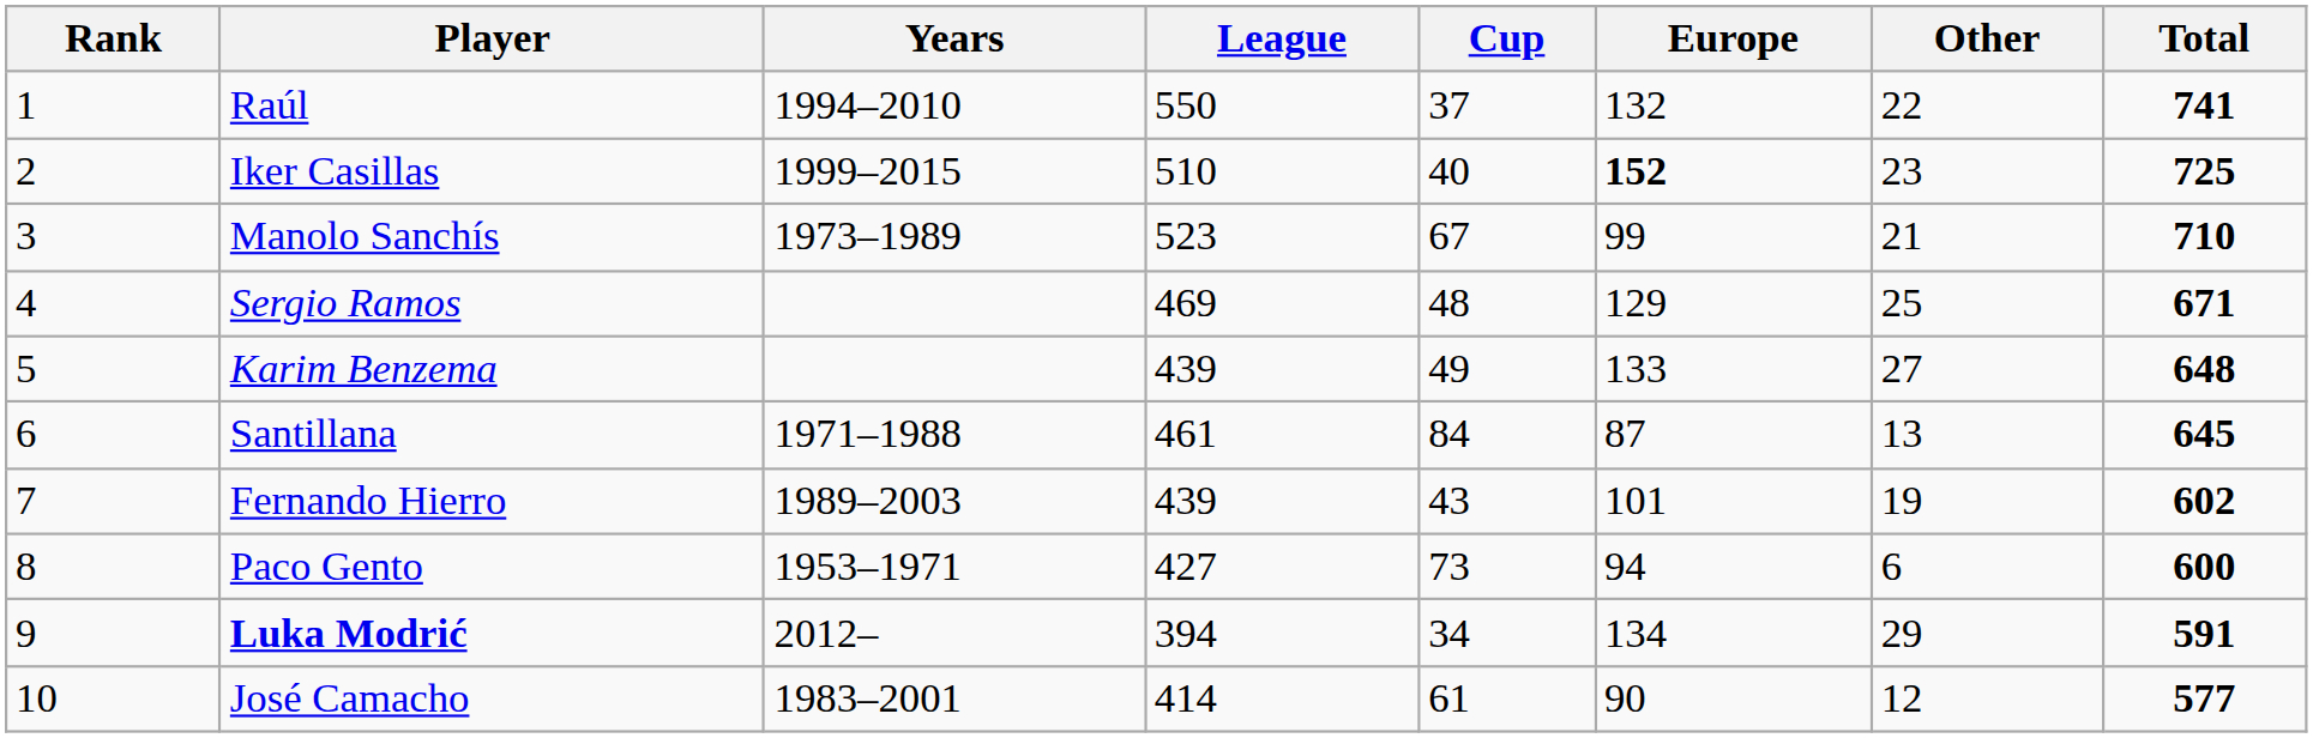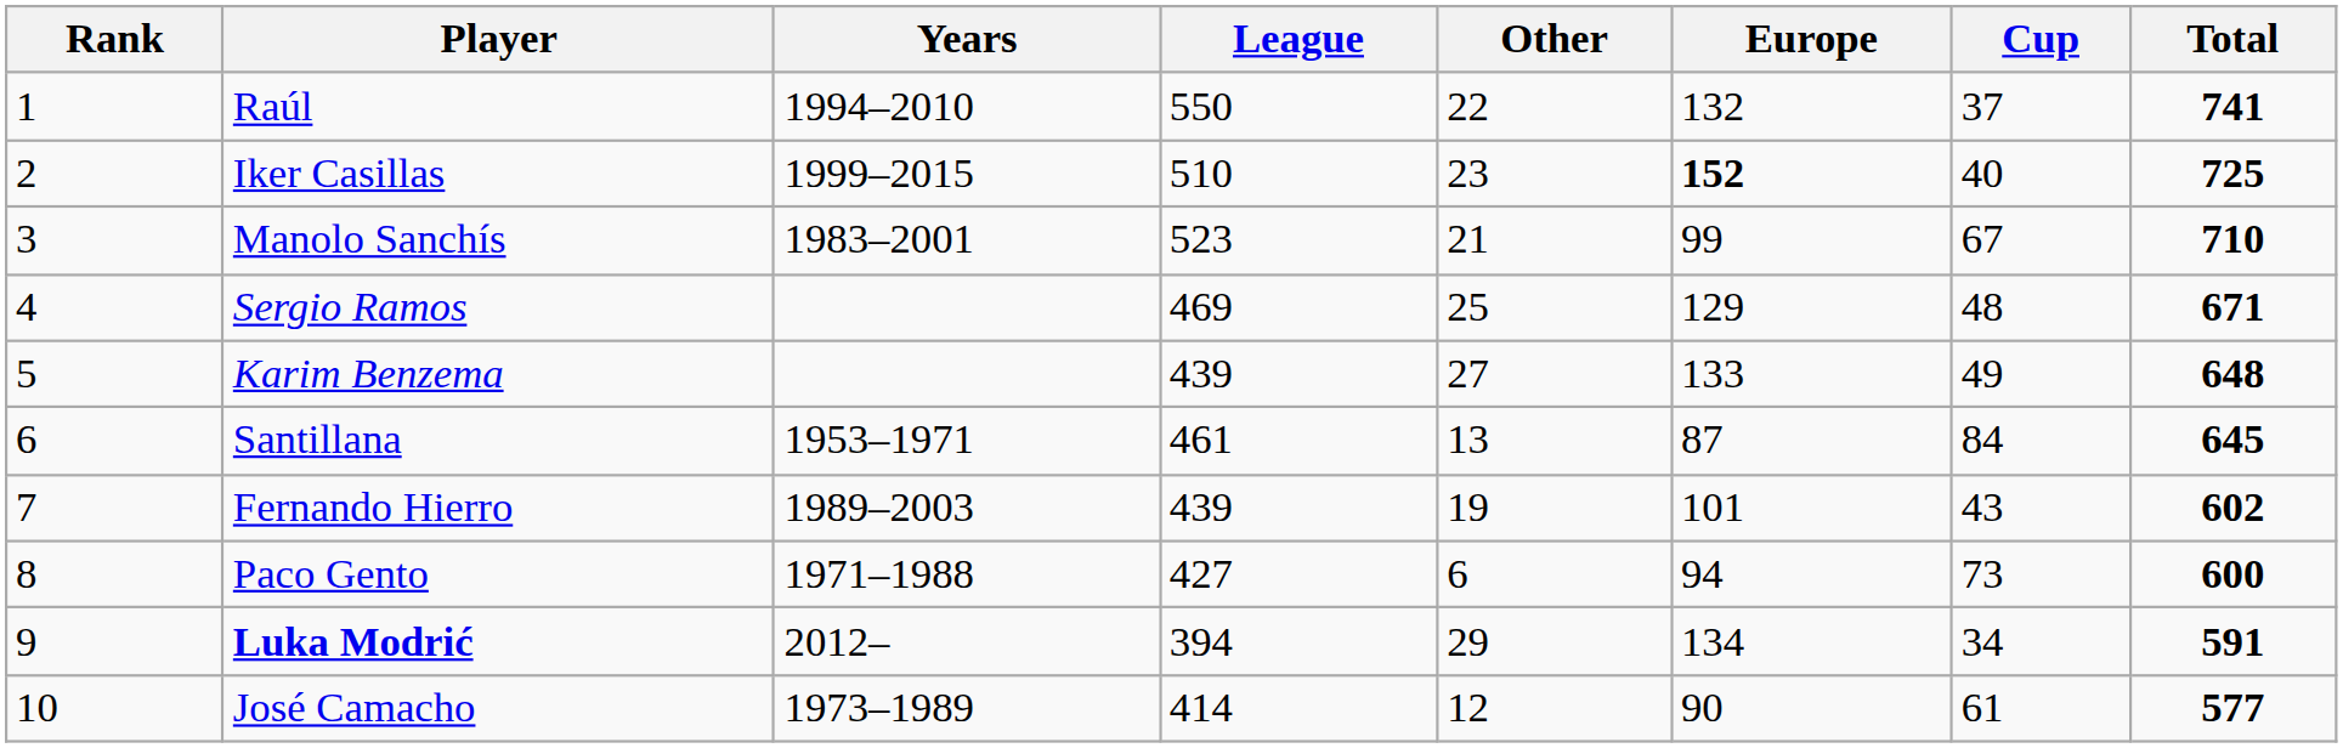 <table class="wikitable sortable" style="text-align:left; width:70%;">
 <tr>
 <th>Rank</th>
 <th>Player</th>
 <th>Years</th>
 <th><a href='#'>League</a></th>
+<th>Other</th>
+<th>Europe</th>
 <th><a href='#'>Cup</a></th>
-<th>Europe</th>
-<th>Other</th>
 <th>Total</th>
 </tr>
 <tr>
 <td>1</td>
 <td> <a href='#'>Raúl</a></td>
 <td>1994–2010</td>
 <td>550</td>
+<td>22</td>
+<td>132</td>
 <td>37</td>
-<td>132</td>
-<td>22</td>
 <td style="text-align:center;"><strong>741</strong></td>
 </tr>
 <tr>
 <td>2</td>
 <td> <a href='#'>Iker Casillas</a></td>
 <td>1999–2015</td>
 <td>510</td>
+<td>23</td>
+<td><strong>152</strong></td>
 <td>40</td>
-<td><strong>152</strong></td>
-<td>23</td>
 <td style="text-align:center;"><strong>725</strong></td>
 </tr>
 <tr>
 <td>3</td>
 <td> <a href='#'>Manolo Sanchís</a></td>
-<td>1973–1989</td>
+<td>1983–2001</td>
 <td>523</td>
+<td>21</td>
+<td>99</td>
 <td>67</td>
-<td>99</td>
-<td>21</td>
 <td style="text-align:center;"><strong>710</strong></td>
 </tr>
 <tr>
 <td>4</td>
 <td> <em><a href='#'>Sergio Ramos</a></em></td>
 <td></td>
 <td>469</td>
+<td>25</td>
+<td>129</td>
 <td>48</td>
-<td>129</td>
-<td>25</td>
 <td style="text-align:center;"><strong>671</strong></td>
 </tr>
 <tr>
 <td>5</td>
 <td> <em><a href='#'>Karim Benzema</a></em></td>
 <td></td>
 <td>439</td>
+<td>27</td>
+<td>133</td>
 <td>49</td>
-<td>133</td>
-<td>27</td>
 <td style="text-align:center;"><strong>648</strong></td>
 </tr>
 <tr>
 <td>6</td>
 <td> <a href='#'>Santillana</a></td>
-<td>1971–1988</td>
+<td>1953–1971</td>
 <td>461</td>
+<td>13</td>
+<td>87</td>
 <td>84</td>
-<td>87</td>
-<td>13</td>
 <td style="text-align:center;"><strong>645</strong></td>
 </tr>
 <tr>
 <td>7</td>
 <td> <a href='#'>Fernando Hierro</a></td>
 <td>1989–2003</td>
 <td>439</td>
+<td>19</td>
+<td>101</td>
 <td>43</td>
-<td>101</td>
-<td>19</td>
 <td style="text-align:center;"><strong>602</strong></td>
 </tr>
 <tr>
 <td>8</td>
 <td> <a href='#'>Paco Gento</a></td>
-<td>1953–1971</td>
+<td>1971–1988</td>
 <td>427</td>
+<td>6</td>
+<td>94</td>
 <td>73</td>
-<td>94</td>
-<td>6</td>
 <td style="text-align:center;"><strong>600</strong></td>
 </tr>
 <tr>
 <td>9</td>
 <td> <strong><a href='#'>Luka Modrić</a></strong></td>
 <td>2012–</td>
 <td>394</td>
+<td>29</td>
+<td>134</td>
 <td>34</td>
-<td>134</td>
-<td>29</td>
 <td style="text-align:center;"><strong>591</strong></td>
 </tr>
 <tr>
 <td>10</td>
 <td> <a href='#'>José Camacho</a></td>
-<td>1983–2001</td>
+<td>1973–1989</td>
 <td>414</td>
+<td>12</td>
+<td>90</td>
 <td>61</td>
-<td>90</td>
-<td>12</td>
 <td style="text-align:center;"><strong>577</strong></td>
 </tr>
 </table>
